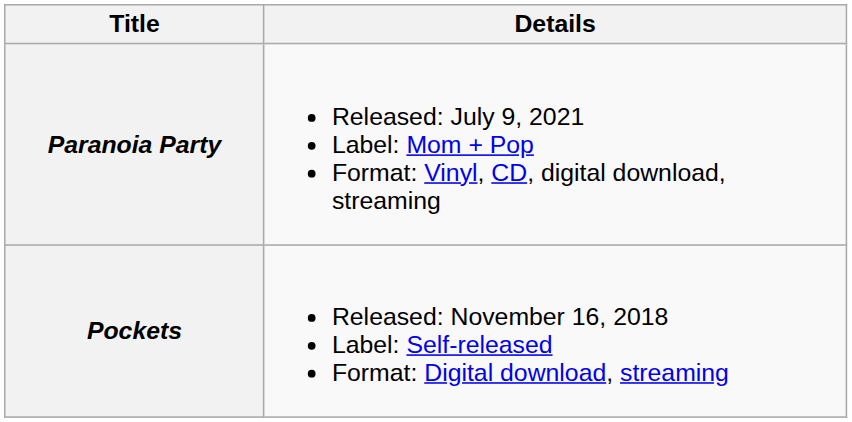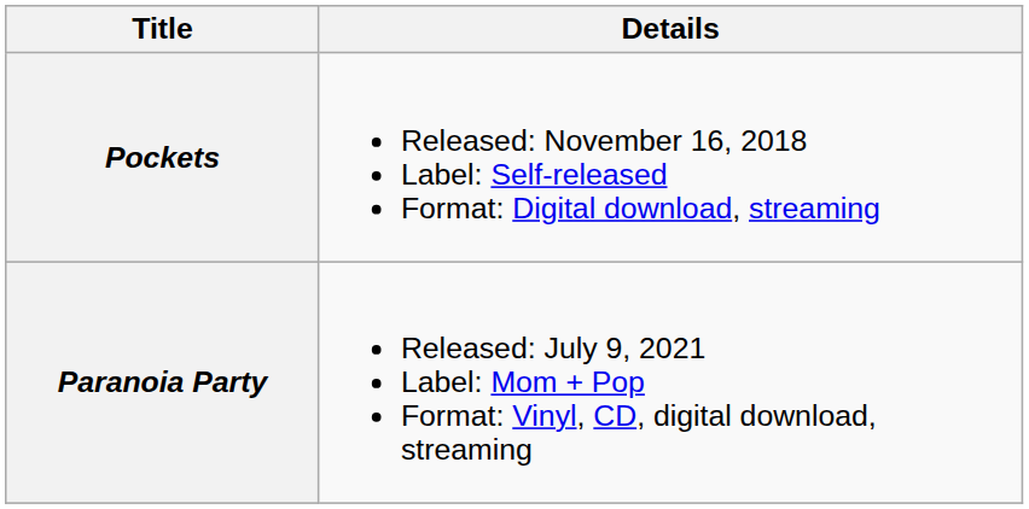 <table class="wikitable plainrowheaders">
 <tr>
 <th scope="col" style="width:10em;">Title</th>
 <th scope="col" style="width:23em;">Details</th>
 </tr>
 <tr>
+<th scope="row"><em>Pockets</em></th>
+<td><br><ul><li>Released: November 16, 2018</li><li>Label: <a href='#'>Self-released</a></li><li>Format: <a href='#'>Digital download</a>, <a href='#'>streaming</a></li></ul></td>
+</tr>
+<tr>
 <th scope="row"><em>Paranoia Party</em></th>
 <td><br><ul><li>Released: July 9, 2021</li><li>Label: <a href='#'>Mom + Pop</a></li><li>Format: <a href='#'>Vinyl</a>, <a href='#'>CD</a>, digital download, streaming</li></ul></td>
 </tr>
-<tr>
-<th scope="row"><em>Pockets</em></th>
-<td><br><ul><li>Released: November 16, 2018</li><li>Label: <a href='#'>Self-released</a></li><li>Format: <a href='#'>Digital download</a>, <a href='#'>streaming</a></li></ul></td>
-</tr>
 </table>
